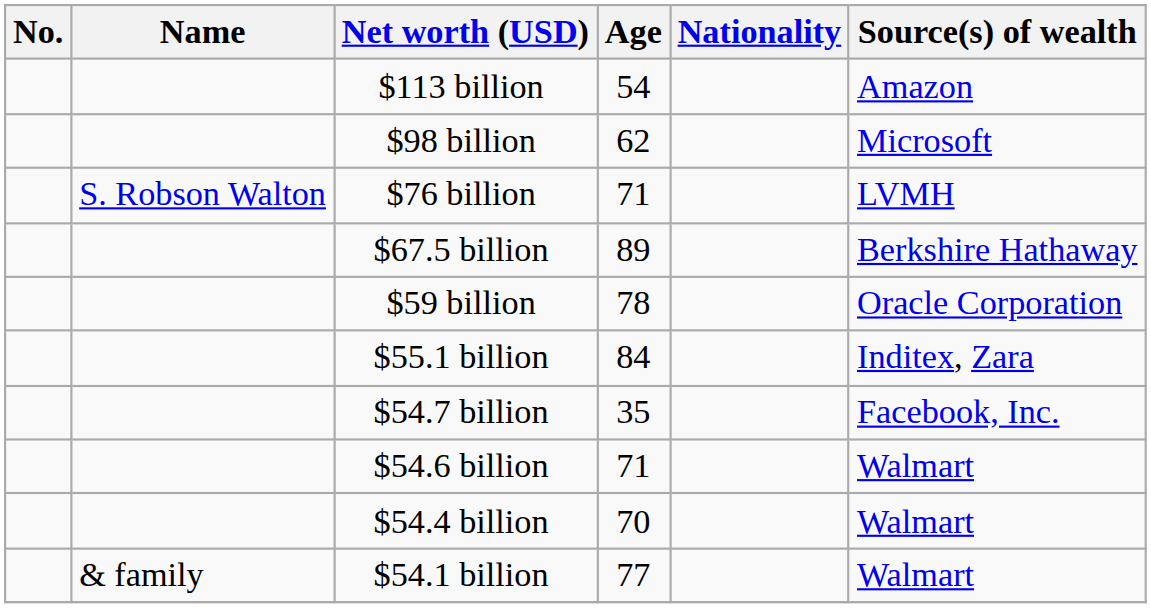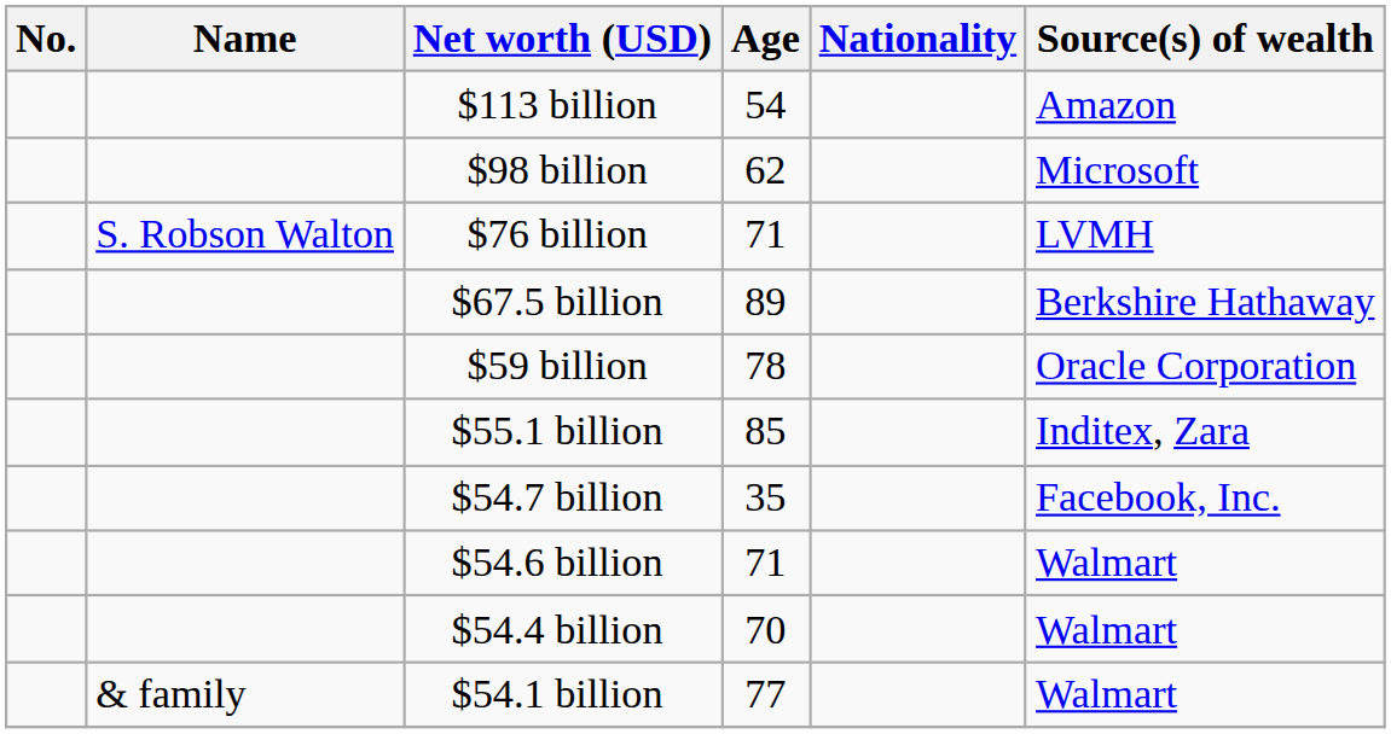 <table class="wikitable sortable">
 <tr>
 <th>No.</th>
 <th>Name</th>
 <th><a href='#'>Net worth</a> (<a href='#'>USD</a>)</th>
 <th>Age</th>
 <th><a href='#'>Nationality</a> </th>
 <th>Source(s) of wealth</th>
 </tr>
 <tr>
 <td style="text-align:center;"> </td>
 <td></td>
 <td style="text-align:center;">$113 billion </td>
 <td style="text-align:center;">54</td>
 <td></td>
 <td><a href='#'>Amazon</a></td>
 </tr>
 <tr>
 <td style="text-align:center;"> </td>
 <td></td>
 <td style="text-align:center;">$98 billion </td>
 <td style="text-align:center;">62</td>
 <td></td>
 <td><a href='#'>Microsoft</a></td>
 </tr>
 <tr>
 <td style="text-align:center;"> </td>
 <td><a href='#'>S. Robson Walton</a></td>
 <td style="text-align:center;">$76 billion </td>
 <td style="text-align:center;">71</td>
 <td></td>
 <td><a href='#'>LVMH</a></td>
 </tr>
 <tr>
 <td style="text-align:center;"> </td>
 <td></td>
 <td style="text-align:center;">$67.5 billion </td>
 <td style="text-align:center;">89</td>
 <td></td>
 <td><a href='#'>Berkshire Hathaway</a></td>
 </tr>
 <tr>
 <td style="text-align:center;"> </td>
 <td></td>
 <td style="text-align:center;">$59 billion </td>
 <td style="text-align:center;">78</td>
 <td></td>
 <td><a href='#'>Oracle Corporation</a></td>
 </tr>
 <tr>
 <td style="text-align:center;"> </td>
 <td></td>
 <td style="text-align:center;">$55.1 billion </td>
-<td style="text-align:center;">84</td>
+<td style="text-align:center;">85</td>
 <td></td>
 <td><a href='#'>Inditex</a>, <a href='#'>Zara</a></td>
 </tr>
 <tr>
 <td style="text-align:center;"> </td>
 <td></td>
 <td style="text-align:center;">$54.7 billion </td>
 <td style="text-align:center;">35</td>
 <td></td>
 <td><a href='#'>Facebook, Inc.</a></td>
 </tr>
 <tr>
 <td style="text-align:center;"> </td>
 <td></td>
 <td style="text-align:center;">$54.6 billion </td>
 <td style="text-align:center;">71</td>
 <td></td>
 <td><a href='#'>Walmart</a></td>
 </tr>
 <tr>
 <td style="text-align:center;"> </td>
 <td></td>
 <td style="text-align:center;">$54.4 billion </td>
 <td style="text-align:center;">70</td>
 <td></td>
 <td><a href='#'>Walmart</a></td>
 </tr>
 <tr>
 <td style="text-align:center;"> </td>
 <td> & family</td>
 <td style="text-align:center;">$54.1 billion </td>
 <td style="text-align:center;">77</td>
 <td></td>
 <td><a href='#'>Walmart</a></td>
 </tr>
 <tr>
 </tr>
 </table>
